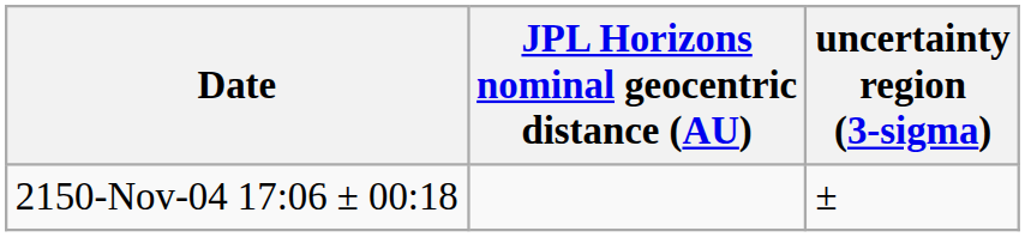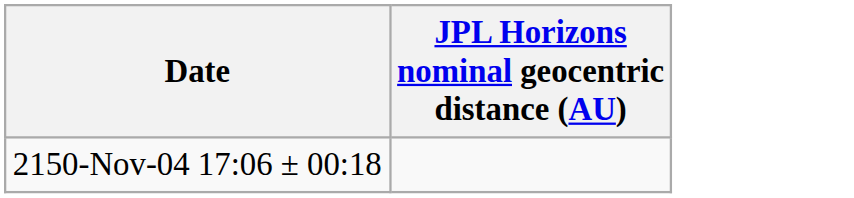 <table class="wikitable" style="font-size: 0.9em;">
 <tr>
 <th>Date</th>
 <th><a href='#'>JPL Horizons</a><br><a href='#'>nominal</a> geocentric<br>distance (<a href='#'>AU</a>)</th>
-<th>uncertainty<br>region<br>(<a href='#'>3-sigma</a>)</th>
 </tr>
 <tr>
 <td>2150-Nov-04 17:06 ± 00:18</td>
 <td></td>
-<td>±</td>
 </tr>
 </table>
